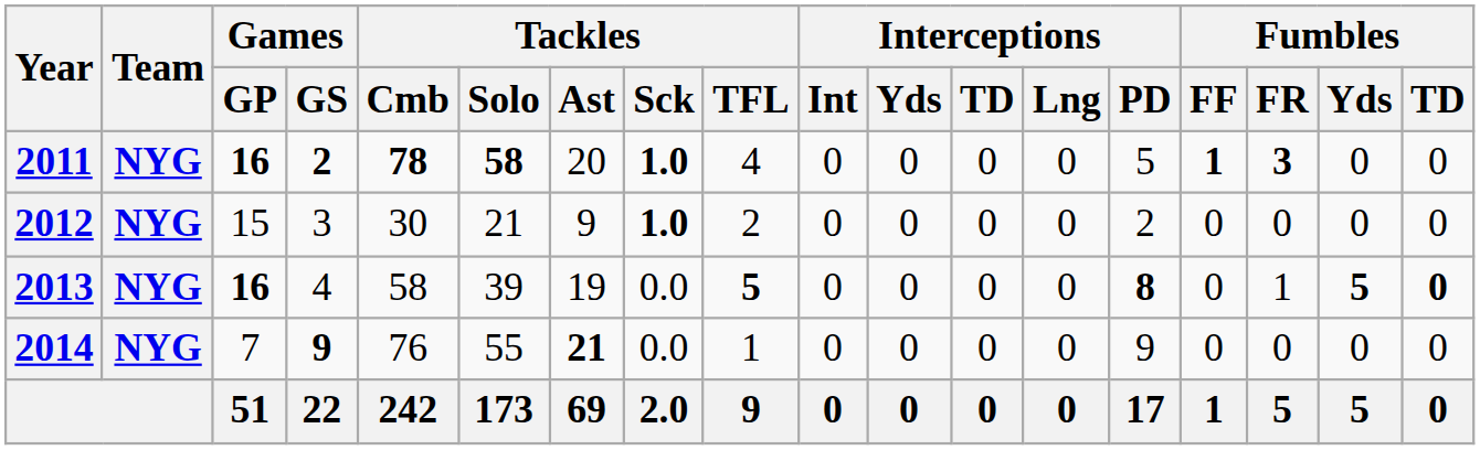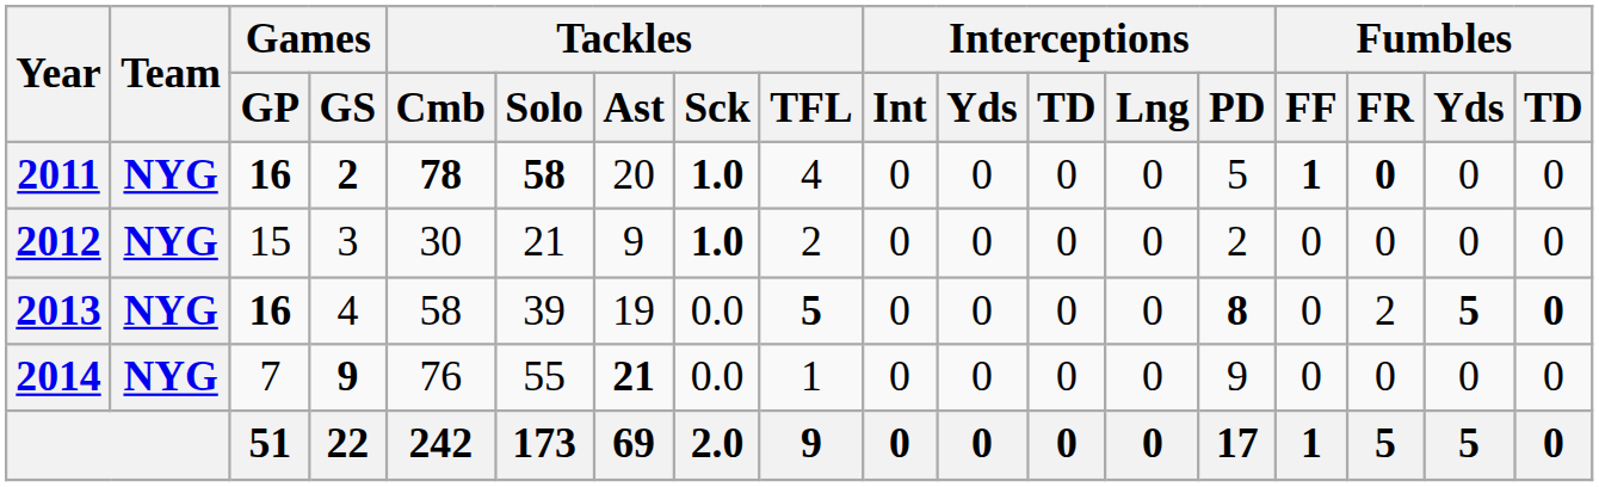 <table class="wikitable" style="text-align:center">
 <tr>
 <th rowspan="2">Year</th>
 <th rowspan="2">Team</th>
 <th colspan="2">Games</th>
 <th colspan="5">Tackles</th>
 <th colspan="5">Interceptions</th>
 <th colspan="4">Fumbles</th>
 </tr>
 <tr>
 <th>GP</th>
 <th>GS</th>
 <th>Cmb</th>
 <th>Solo</th>
 <th>Ast</th>
 <th>Sck</th>
 <th>TFL</th>
 <th>Int</th>
 <th>Yds</th>
 <th>TD</th>
 <th>Lng</th>
 <th>PD</th>
 <th>FF</th>
 <th>FR</th>
 <th>Yds</th>
 <th>TD</th>
 </tr>
 <tr>
 <th><a href='#'>2011</a></th>
 <th><a href='#'>NYG</a></th>
 <td><strong>16</strong></td>
 <td><strong>2</strong></td>
 <td><strong>78</strong></td>
 <td><strong>58</strong></td>
 <td>20</td>
 <td><strong>1.0</strong></td>
 <td>4</td>
 <td>0</td>
 <td>0</td>
 <td>0</td>
 <td>0</td>
 <td>5</td>
 <td><strong>1</strong></td>
-<td><strong>3</strong></td>
+<td><strong>0</strong></td>
 <td>0</td>
 <td>0</td>
 </tr>
 <tr>
 <th><a href='#'>2012</a></th>
 <th><a href='#'>NYG</a></th>
 <td>15</td>
 <td>3</td>
 <td>30</td>
 <td>21</td>
 <td>9</td>
 <td><strong>1.0</strong></td>
 <td>2</td>
 <td>0</td>
 <td>0</td>
 <td>0</td>
 <td>0</td>
 <td>2</td>
 <td>0</td>
 <td>0</td>
 <td>0</td>
 <td>0</td>
 </tr>
 <tr>
 <th><a href='#'>2013</a></th>
 <th><a href='#'>NYG</a></th>
 <td><strong>16</strong></td>
 <td>4</td>
 <td>58</td>
 <td>39</td>
 <td>19</td>
 <td>0.0</td>
 <td><strong>5</strong></td>
 <td>0</td>
 <td>0</td>
 <td>0</td>
 <td>0</td>
 <td><strong>8</strong></td>
 <td>0</td>
-<td>1</td>
+<td>2</td>
 <td><strong>5</strong></td>
 <td><strong>0</strong></td>
 </tr>
 <tr>
 <th><a href='#'>2014</a></th>
 <th><a href='#'>NYG</a></th>
 <td>7</td>
 <td><strong>9</strong></td>
 <td>76</td>
 <td>55</td>
 <td><strong>21</strong></td>
 <td>0.0</td>
 <td>1</td>
 <td>0</td>
 <td>0</td>
 <td>0</td>
 <td>0</td>
 <td>9</td>
 <td>0</td>
 <td>0</td>
 <td>0</td>
 <td>0</td>
 </tr>
 <tr>
 <th colspan="2"></th>
 <th>51</th>
 <th>22</th>
 <th>242</th>
 <th>173</th>
 <th>69</th>
 <th>2.0</th>
 <th>9</th>
 <th>0</th>
 <th>0</th>
 <th>0</th>
 <th>0</th>
 <th>17</th>
 <th>1</th>
 <th>5</th>
 <th>5</th>
 <th>0</th>
 </tr>
 </table>
